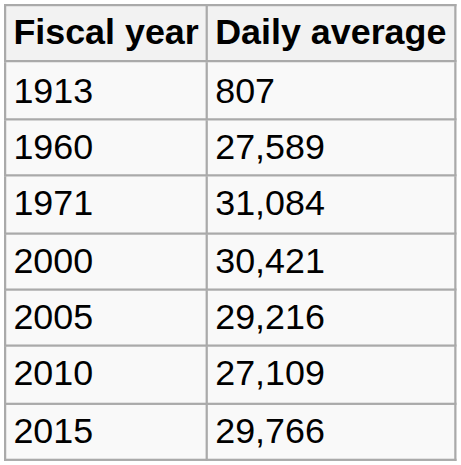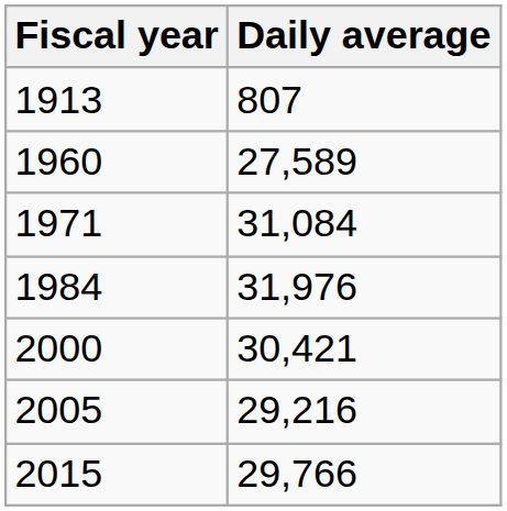 <table class="wikitable">
 <tr>
 <th>Fiscal year</th>
 <th>Daily average</th>
 </tr>
 <tr>
 <td>1913</td>
 <td>807</td>
 </tr>
 <tr>
 <td>1960</td>
 <td>27,589</td>
 </tr>
 <tr>
 <td>1971</td>
 <td>31,084</td>
 </tr>
 <tr>
+<td>1984</td>
+<td>31,976</td>
+</tr>
+<tr>
 <td>2000</td>
 <td>30,421</td>
 </tr>
 <tr>
 <td>2005</td>
 <td>29,216</td>
 </tr>
 <tr>
-<td>2010</td>
-<td>27,109</td>
-</tr>
-<tr>
 <td>2015</td>
 <td>29,766</td>
 </tr>
 </table>
